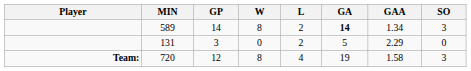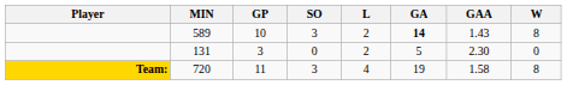 <table class="wikitable sortable" width="60%">
 <tr>
 <th bgcolor="#DDDDFF" width="10%">Player</th>
 <th width="3%" bgcolor="#DDDDFF" title="Minutes played">MIN</th>
 <th width="3%" bgcolor="#DDDDFF" title="Games played in">GP</th>
-<th width="3%" bgcolor="#DDDDFF" title="Wins">W</th>
+<th width="3%" bgcolor="#DDDDFF" title="Shut-outs">SO</th>
 <th width="3%" bgcolor="#DDDDFF"title="Losses">L</th>
 <th width="3%" bgcolor="#DDDDFF" title="Goals against">GA</th>
 <th width="3%" bgcolor="#DDDDFF" title="Goals against average">GAA</th>
-<th width="3%" bgcolor="#DDDDFF" title="Shut-outs">SO</th>
+<th width="3%" bgcolor="#DDDDFF" title="Wins">W</th>
 </tr>
 <tr align="center">
 <td align="right"></td>
 <td>589</td>
-<td>14</td>
-<td>8</td>
+<td>10</td>
+<td>3</td>
 <td>2</td>
 <td><strong>14</strong></td>
-<td>1.34</td>
-<td>3</td>
+<td>1.43</td>
+<td>8</td>
 </tr>
 <tr align="center">
 <td align="right"></td>
 <td>131</td>
 <td>3</td>
 <td>0</td>
 <td>2</td>
 <td>5</td>
-<td>2.29</td>
+<td>2.30</td>
 <td>0</td>
 </tr>
 <tr align="center">
-<td align="right"><strong>Team:</strong></td>
+<td align="right" style="background: gold;"><strong>Team:</strong></td>
 <td>720</td>
-<td>12</td>
-<td>8</td>
+<td>11</td>
+<td>3</td>
 <td>4</td>
 <td>19</td>
 <td>1.58</td>
-<td>3</td>
+<td>8</td>
 </tr>
 </table>
